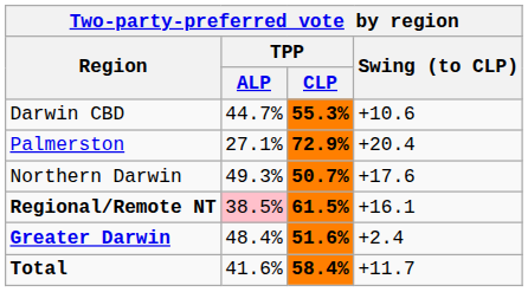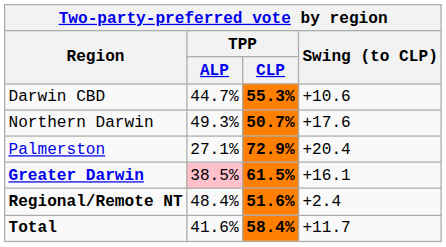 <table class="wikitable sortable">
 <tr>
 <th colspan="4"><a href='#'>Two-party-preferred vote</a> by region</th>
 </tr>
 <tr>
 <th rowspan="2">Region</th>
 <th colspan="2">TPP</th>
 <th rowspan="2">Swing (to CLP)</th>
 </tr>
 <tr>
 <th><a href='#'>ALP</a></th>
 <th><a href='#'>CLP</a></th>
 </tr>
 <tr>
 <td>Darwin CBD</td>
 <td>44.7%</td>
 <th style="background:#ff7f00"><strong>55.3%</strong></th>
 <td>+10.6</td>
 </tr>
 <tr>
+<td>Northern Darwin</td>
+<td>49.3%</td>
+<th style="background:#ff7f00"><strong>50.7%</strong></th>
+<td>+17.6</td>
+</tr>
+<tr>
 <td><a href='#'>Palmerston</a></td>
 <td>27.1%</td>
 <th style="background:#ff7f00"><strong>72.9%</strong></th>
 <td>+20.4</td>
 </tr>
 <tr>
-<td>Northern Darwin</td>
-<td>49.3%</td>
-<th style="background:#ff7f00"><strong>50.7%</strong></th>
-<td>+17.6</td>
-</tr>
-<tr>
-<td><strong>Regional/Remote NT</strong></td>
+<td><strong><a href='#'>Greater Darwin</a></strong></td>
 <td style="background: pink;">38.5%</td>
 <th style="background:#ff7f00"><strong>61.5%</strong></th>
 <td>+16.1</td>
 </tr>
 <tr>
-<td><strong><a href='#'>Greater Darwin</a></strong></td>
+<td><strong>Regional/Remote NT</strong></td>
 <td>48.4%</td>
 <th style="background:#ff7f00"><strong>51.6%</strong></th>
 <td>+2.4</td>
 </tr>
 <tr>
 <td><strong>Total</strong></td>
 <td>41.6%</td>
 <th style="background:#ff7f00"><strong>58.4%</strong></th>
 <td>+11.7</td>
 </tr>
 </table>
